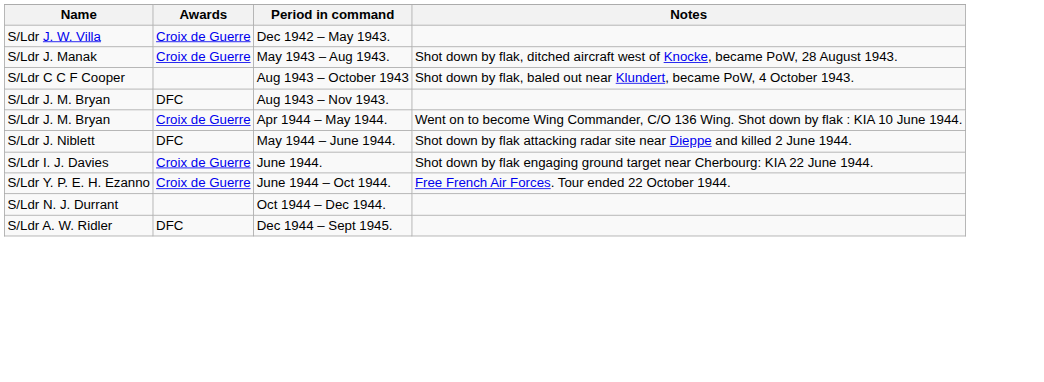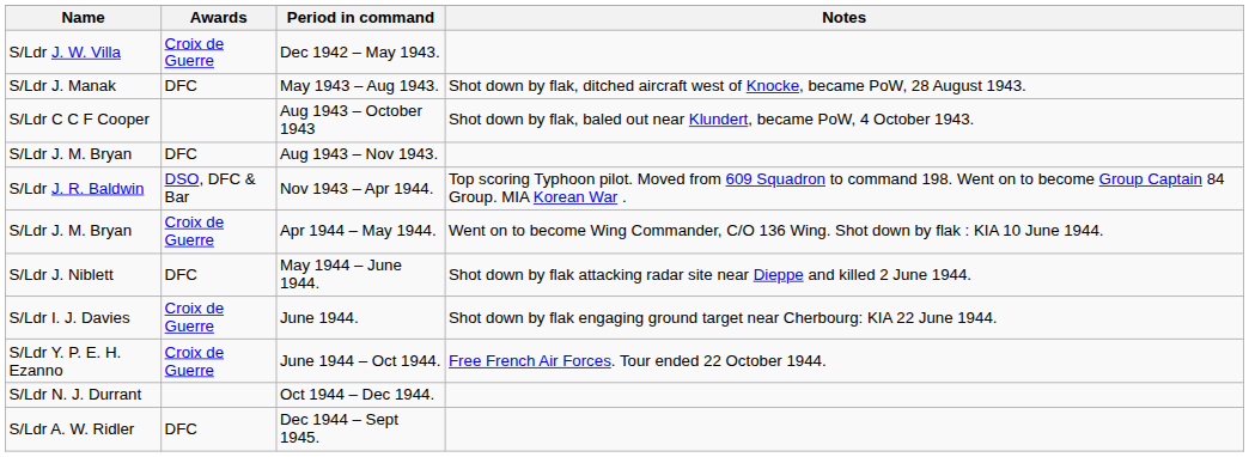 <table class="wikitable">
 <tr>
 </tr>
 <tr>
 <th>Name</th>
 <th>Awards</th>
 <th>Period in command</th>
 <th>Notes</th>
 </tr>
 <tr>
 <td>S/Ldr <a href='#'>J. W. Villa</a></td>
 <td><a href='#'>Croix de Guerre</a></td>
 <td>Dec 1942 – May 1943.</td>
 <td></td>
 </tr>
 <tr>
 <td>S/Ldr J. Manak</td>
-<td><a href='#'>Croix de Guerre</a></td>
+<td>DFC</td>
 <td>May 1943 – Aug 1943.</td>
 <td>Shot down by flak, ditched aircraft west of <a href='#'>Knocke</a>, became PoW, 28 August 1943.</td>
 </tr>
 <tr>
 <td>S/Ldr C C F Cooper</td>
 <td></td>
 <td>Aug 1943 – October 1943</td>
 <td>Shot down by flak, baled out near <a href='#'>Klundert</a>, became PoW,  4 October 1943.</td>
 </tr>
 <tr>
 <td>S/Ldr J. M. Bryan</td>
 <td>DFC</td>
 <td>Aug 1943 – Nov 1943.</td>
 <td></td>
+</tr>
+<tr>
+<td>S/Ldr <a href='#'>J. R. Baldwin</a></td>
+<td><a href='#'>DSO</a>, DFC & Bar</td>
+<td>Nov 1943 – Apr 1944.</td>
+<td>Top scoring Typhoon pilot. Moved from <a href='#'>609 Squadron</a> to command 198. Went on to become <a href='#'>Group Captain</a> 84 Group. MIA <a href='#'>Korean War</a> .</td>
 </tr>
 <tr>
 <td>S/Ldr J. M. Bryan</td>
 <td><a href='#'>Croix de Guerre</a></td>
 <td>Apr 1944 – May 1944.</td>
 <td>Went on to become Wing Commander, C/O 136 Wing. Shot down by flak : KIA 10 June 1944.</td>
 </tr>
 <tr>
 <td>S/Ldr J. Niblett</td>
 <td>DFC</td>
 <td>May 1944 – June 1944.</td>
 <td>Shot down by flak attacking radar site near <a href='#'>Dieppe</a> and killed 2 June 1944.</td>
 </tr>
 <tr>
 <td>S/Ldr I. J. Davies</td>
 <td><a href='#'>Croix de Guerre</a></td>
 <td>June 1944.</td>
 <td>Shot down by flak engaging ground target near Cherbourg: KIA 22 June 1944.</td>
 </tr>
 <tr>
 <td>S/Ldr Y. P. E. H. Ezanno</td>
 <td><a href='#'>Croix de Guerre</a></td>
 <td>June 1944 – Oct 1944.</td>
 <td><a href='#'>Free French Air Forces</a>. Tour ended 22 October 1944.</td>
 </tr>
 <tr>
 <td>S/Ldr N. J. Durrant</td>
 <td></td>
 <td>Oct 1944 – Dec 1944.</td>
 <td></td>
 </tr>
 <tr>
 <td>S/Ldr A. W. Ridler</td>
 <td>DFC</td>
 <td>Dec 1944 – Sept 1945.</td>
 <td></td>
 </tr>
 </table>
